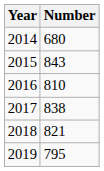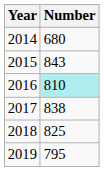 <table class="wikitable sortable">
 <tr>
 <th>Year</th>
 <th>Number</th>
 </tr>
 <tr>
 <td>2014</td>
 <td>680</td>
 </tr>
 <tr>
 <td>2015</td>
 <td>843</td>
 </tr>
 <tr>
 <td>2016</td>
-<td>810</td>
+<td style="background: paleturquoise;">810</td>
 </tr>
 <tr>
 <td>2017</td>
 <td>838</td>
 </tr>
 <tr>
 <td>2018</td>
-<td>821</td>
+<td>825</td>
 </tr>
 <tr>
 <td>2019</td>
 <td>795</td>
 </tr>
 </table>
